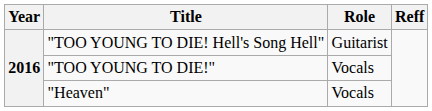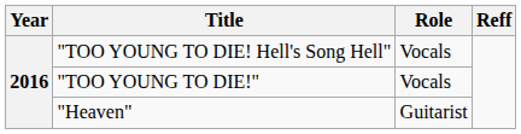 <table class="wikitable sortable">
 <tr>
 <th>Year</th>
 <th>Title</th>
 <th>Role</th>
 <th>Reff</th>
 </tr>
 <tr>
 <th rowspan="3">2016</th>
 <td>"TOO YOUNG TO DIE! Hell's Song Hell"</td>
-<td>Guitarist</td>
+<td>Vocals</td>
 <td rowspan="3"></td>
 </tr>
 <tr>
 <td>"TOO YOUNG TO DIE!"</td>
 <td>Vocals</td>
 </tr>
 <tr>
 <td>"Heaven"</td>
-<td>Vocals</td>
+<td>Guitarist</td>
 </tr>
 </table>
